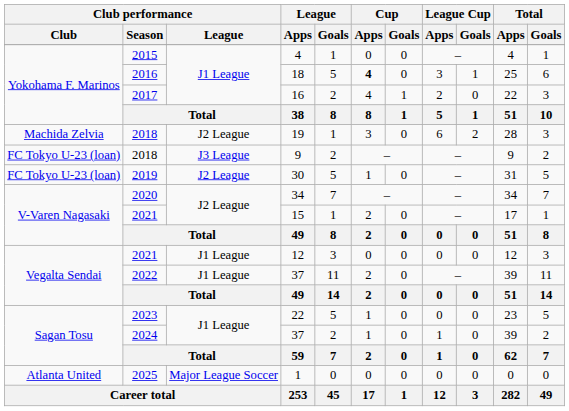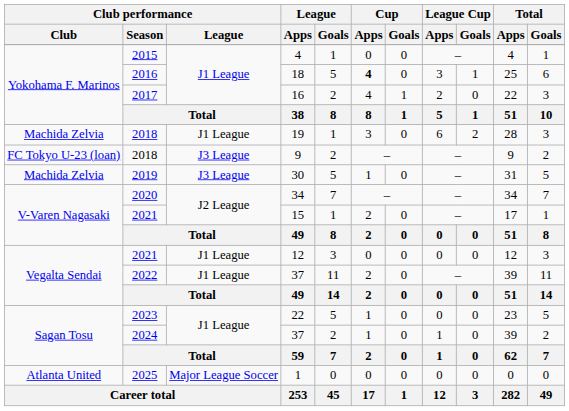 <table class="wikitable" style="text-align:center">
 <tr>
 <th colspan=3>Club performance</th>
 <th colspan=2>League</th>
 <th colspan=2>Cup</th>
 <th colspan=2>League Cup</th>
 <th colspan=2>Total</th>
 </tr>
 <tr>
 <th>Club</th>
 <th>Season</th>
 <th>League</th>
 <th>Apps</th>
 <th>Goals</th>
 <th>Apps</th>
 <th>Goals</th>
 <th>Apps</th>
 <th>Goals</th>
 <th>Apps</th>
 <th>Goals</th>
 </tr>
 <tr>
 </tr>
 <tr>
 <td rowspan="4"><a href='#'>Yokohama F. Marinos</a></td>
 <td><a href='#'>2015</a></td>
 <td rowspan="3"><a href='#'>J1 League</a></td>
 <td>4</td>
 <td>1</td>
 <td>0</td>
 <td>0</td>
 <td colspan="2">–</td>
 <td>4</td>
 <td>1</td>
 </tr>
 <tr>
 <td><a href='#'>2016</a></td>
 <td>18</td>
 <td>5</td>
 <td><strong>4</strong></td>
 <td>0</td>
 <td>3</td>
 <td>1</td>
 <td>25</td>
 <td>6</td>
 </tr>
 <tr>
 <td><a href='#'>2017</a></td>
 <td>16</td>
 <td>2</td>
 <td>4</td>
 <td>1</td>
 <td>2</td>
 <td>0</td>
 <td>22</td>
 <td>3</td>
 </tr>
 <tr>
 <th colspan=2>Total</th>
 <th>38</th>
 <th>8</th>
 <th>8</th>
 <th>1</th>
 <th>5</th>
 <th>1</th>
 <th>51</th>
 <th>10</th>
 </tr>
 <tr>
 <td><a href='#'>Machida Zelvia</a></td>
 <td><a href='#'>2018</a></td>
-<td>J2 League</td>
+<td>J1 League</td>
 <td>19</td>
 <td>1</td>
 <td>3</td>
 <td>0</td>
 <td>6</td>
 <td>2</td>
 <td>28</td>
 <td>3</td>
 </tr>
 <tr>
 <td><a href='#'>FC Tokyo U-23 (loan)</a></td>
 <td>2018</td>
 <td><a href='#'>J3 League</a></td>
 <td>9</td>
 <td>2</td>
 <td colspan="2">–</td>
 <td colspan="2">–</td>
 <td>9</td>
 <td>2</td>
 </tr>
 <tr>
-<td><a href='#'>FC Tokyo U-23 (loan)</a></td>
+<td><a href='#'>Machida Zelvia</a></td>
 <td><a href='#'>2019</a></td>
-<td><a href='#'>J2 League</a></td>
+<td><a href='#'>J3 League</a></td>
 <td>30</td>
 <td>5</td>
 <td>1</td>
 <td>0</td>
 <td colspan="2">–</td>
 <td>31</td>
 <td>5</td>
 </tr>
 <tr>
 <td rowspan="3"><a href='#'>V-Varen Nagasaki</a></td>
 <td><a href='#'>2020</a></td>
 <td rowspan="2">J2 League</td>
 <td>34</td>
 <td>7</td>
 <td colspan="2">–</td>
 <td colspan="2">–</td>
 <td>34</td>
 <td>7</td>
 </tr>
 <tr>
 <td><a href='#'>2021</a></td>
 <td>15</td>
 <td>1</td>
 <td>2</td>
 <td>0</td>
 <td colspan="2">–</td>
 <td>17</td>
 <td>1</td>
 </tr>
 <tr>
 <th colspan="2">Total</th>
 <th>49</th>
 <th>8</th>
 <th>2</th>
 <th>0</th>
 <th>0</th>
 <th>0</th>
 <th>51</th>
 <th>8</th>
 </tr>
 <tr>
 <td rowspan="3"><a href='#'>Vegalta Sendai</a></td>
 <td><a href='#'>2021</a></td>
 <td>J1 League</td>
 <td>12</td>
 <td>3</td>
 <td>0</td>
 <td>0</td>
 <td>0</td>
 <td>0</td>
 <td>12</td>
 <td>3</td>
 </tr>
 <tr>
 <td><a href='#'>2022</a></td>
 <td>J1 League</td>
 <td>37</td>
 <td>11</td>
 <td>2</td>
 <td>0</td>
 <td colspan="2">–</td>
 <td>39</td>
 <td>11</td>
 </tr>
 <tr>
 <th colspan="2">Total</th>
 <th>49</th>
 <th>14</th>
 <th>2</th>
 <th>0</th>
 <th>0</th>
 <th>0</th>
 <th>51</th>
 <th>14</th>
 </tr>
 <tr>
 <td rowspan="3"><a href='#'>Sagan Tosu</a></td>
 <td><a href='#'>2023</a></td>
 <td rowspan="2">J1 League</td>
 <td>22</td>
 <td>5</td>
 <td>1</td>
 <td>0</td>
 <td>0</td>
 <td>0</td>
 <td>23</td>
 <td>5</td>
 </tr>
 <tr>
 <td><a href='#'>2024</a></td>
 <td>37</td>
 <td>2</td>
 <td>1</td>
 <td>0</td>
 <td>1</td>
 <td>0</td>
 <td>39</td>
 <td>2</td>
 </tr>
 <tr>
 <th colspan="2">Total</th>
 <th>59</th>
 <th>7</th>
 <th>2</th>
 <th>0</th>
 <th>1</th>
 <th>0</th>
 <th>62</th>
 <th>7</th>
 </tr>
 <tr>
 <td><a href='#'>Atlanta United</a></td>
 <td><a href='#'>2025</a></td>
 <td><a href='#'>Major League Soccer</a></td>
 <td>1</td>
 <td>0</td>
 <td>0</td>
 <td>0</td>
 <td>0</td>
 <td>0</td>
 <td>0</td>
 <td>0</td>
 </tr>
 <tr>
 <th colspan="3">Career total</th>
 <th>253</th>
 <th>45</th>
 <th>17</th>
 <th>1</th>
 <th>12</th>
 <th>3</th>
 <th>282</th>
 <th>49</th>
 </tr>
 </table>
